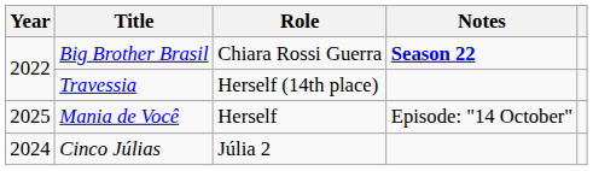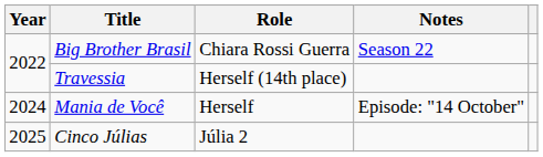 <table class="wikitable sortable plainrowheaders">
 <tr style="background:#ccc; text-align:center;">
 <th scope="col">Year</th>
 <th scope="col">Title</th>
 <th scope="col">Role</th>
 <th scope="col">Notes</th>
 <th scope="col" class="unsortable"></th>
 </tr>
 <tr>
 <td rowspan="2">2022</td>
 <td><em><a href='#'>Big Brother Brasil</a></em></td>
 <td>Chiara Rossi Guerra</td>
-<td><strong><a href='#'>Season 22</a></strong></td>
+<td><a href='#'>Season 22</a></td>
 <td style="text-align:center;"></td>
 </tr>
 <tr>
 <td><em><a href='#'>Travessia</a></em></td>
 <td>Herself (14th place)</td>
 <td></td>
 <td style="text-align:center;"></td>
 </tr>
 <tr>
-<td>2025</td>
+<td>2024</td>
 <td><em><a href='#'>Mania de Você</a></em></td>
 <td>Herself</td>
 <td>Episode: "14 October"</td>
 <td></td>
 </tr>
 <tr>
-<td>2024</td>
+<td>2025</td>
 <td><em>Cinco Júlias</em></td>
 <td>Júlia 2</td>
 <td></td>
 <td></td>
 </tr>
 </table>
